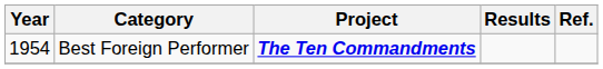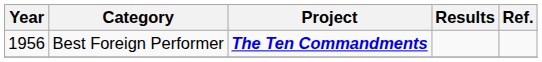 <table class="wikitable sortable">
 <tr>
 <th>Year</th>
 <th>Category</th>
 <th>Project</th>
 <th>Results</th>
 <th>Ref.</th>
 </tr>
 <tr>
-<td>1954</td>
+<td>1956</td>
 <td>Best Foreign Performer</td>
 <td><strong><em><a href='#'>The Ten Commandments</a></em></strong></td>
 <td></td>
 <td></td>
 </tr>
 <tr>
 </tr>
 </table>
